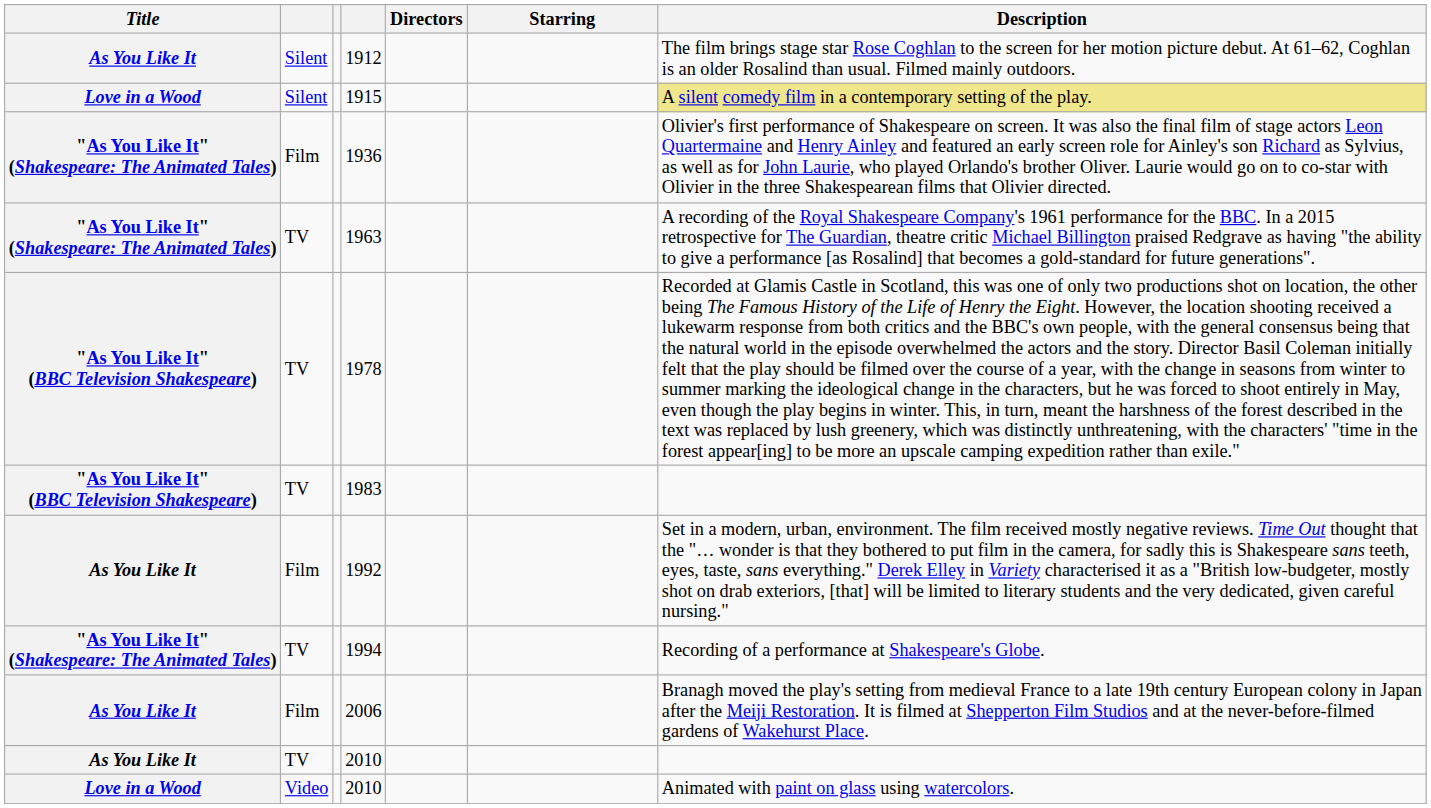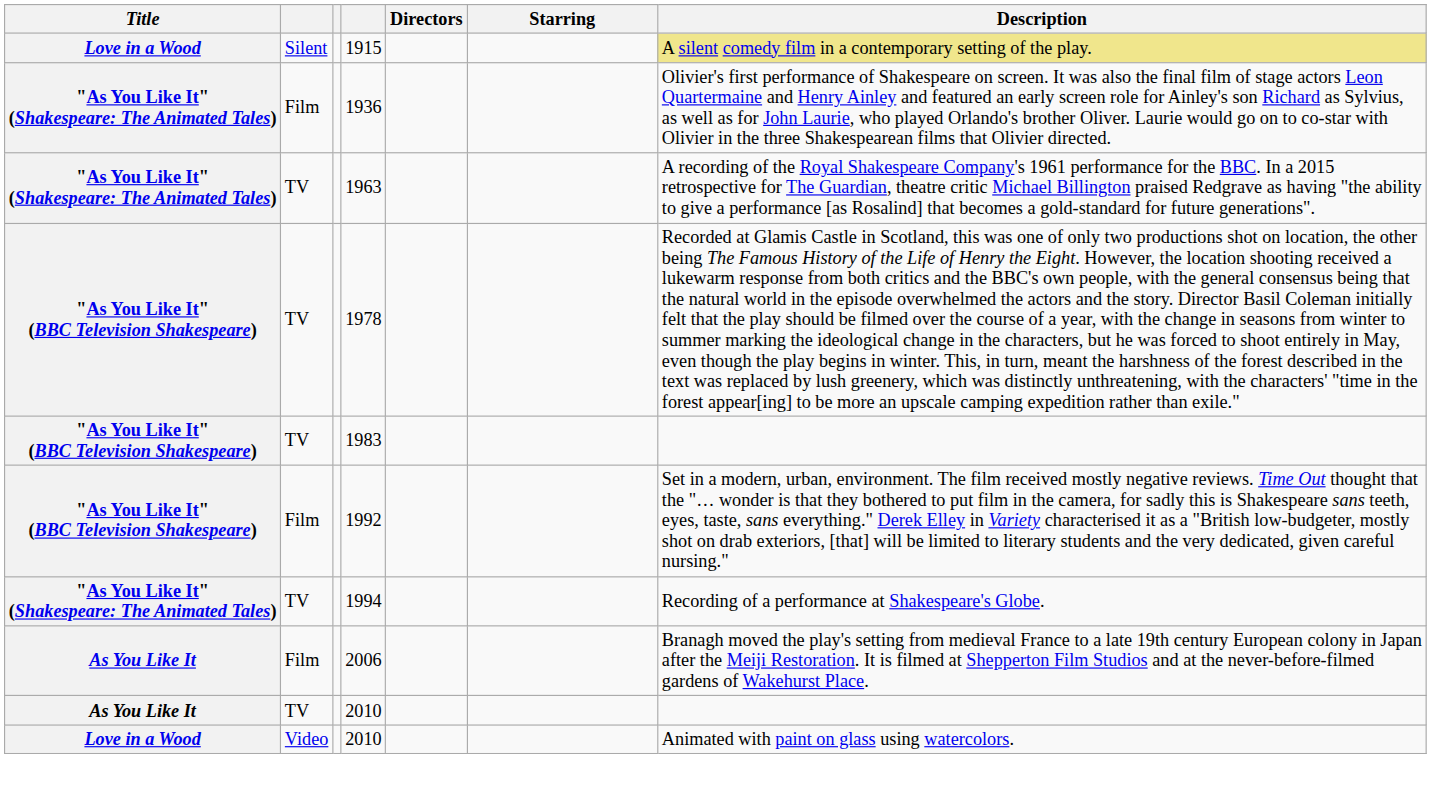 <table class="wikitable sortable">
 <tr>
 <th scope="col"><em>Title</em></th>
 <th scope="col"></th>
 <th scope="col"></th>
 <th scope="col"></th>
 <th scope="col" class="unsortable">Directors</th>
 <th scope="col" class="unsortable" style="min-width: 10em">Starring</th>
 <th scope="col" class="unsortable" style="min-width: 15em">Description</th>
-</tr>
-<tr>
-<th scope="row" style="white-space: nowrap"><em><a href='#'>As You Like It</a></em></th>
-<td><a href='#'>Silent</a></td>
-<td></td>
-<td>1912</td>
-<td></td>
-<td></td>
-<td>The film brings stage star <a href='#'>Rose Coghlan</a> to the screen for her motion picture debut. At 61–62, Coghlan is an older Rosalind than usual. Filmed mainly outdoors.</td>
 </tr>
 <tr>
 <th scope="row" style="white-space: nowrap"><em><a href='#'>Love in a Wood</a></em></th>
 <td><a href='#'>Silent</a></td>
 <td></td>
 <td>1915</td>
 <td></td>
 <td></td>
 <td style="background: khaki;">A <a href='#'>silent</a> <a href='#'>comedy film</a> in a contemporary setting of the play.</td>
 </tr>
 <tr>
 <th scope="row" style="white-space: nowrap">"<a href='#'>As You Like It</a>"<br>(<em><a href='#'>Shakespeare: The Animated Tales</a></em>)</th>
 <td>Film</td>
 <td></td>
 <td>1936</td>
 <td></td>
 <td></td>
 <td>Olivier's first performance of Shakespeare on screen. It was also the final film of stage actors <a href='#'>Leon Quartermaine</a> and <a href='#'>Henry Ainley</a> and featured an early screen role for Ainley's son <a href='#'>Richard</a> as Sylvius, as well as for <a href='#'>John Laurie</a>, who played Orlando's brother Oliver. Laurie would go on to co-star with Olivier in the three Shakespearean films that Olivier directed.</td>
 </tr>
 <tr>
 <th scope="row" style="white-space: nowrap">"<a href='#'>As You Like It</a>"<br>(<em><a href='#'>Shakespeare: The Animated Tales</a></em>)</th>
 <td>TV</td>
 <td></td>
 <td>1963</td>
 <td></td>
 <td></td>
 <td>A recording of the <a href='#'>Royal Shakespeare Company</a>'s 1961 performance for the <a href='#'>BBC</a>. In a 2015 retrospective for <a href='#'>The Guardian</a>, theatre critic <a href='#'>Michael Billington</a> praised Redgrave as having "the ability to give a performance [as Rosalind] that becomes a gold-standard for future generations".</td>
 </tr>
 <tr>
 <th scope="row" style="white-space: nowrap">"<a href='#'>As You Like It</a>"<br>(<em><a href='#'>BBC Television Shakespeare</a></em>)</th>
 <td>TV</td>
 <td></td>
 <td>1978</td>
 <td></td>
 <td></td>
 <td>Recorded at Glamis Castle in Scotland, this was one of only two productions shot on location, the other being <em>The Famous History of the Life of Henry the Eight</em>. However, the location shooting received a lukewarm response from both critics and the BBC's own people, with the general consensus being that the natural world in the episode overwhelmed the actors and the story. Director Basil Coleman initially felt that the play should be filmed over the course of a year, with the change in seasons from winter to summer marking the ideological change in the characters, but he was forced to shoot entirely in May, even though the play begins in winter. This, in turn, meant the harshness of the forest described in the text was replaced by lush greenery, which was distinctly unthreatening, with the characters' "time in the forest appear[ing] to be more an upscale camping expedition rather than exile."</td>
 </tr>
 <tr>
 <th scope="row" style="white-space: nowrap">"<a href='#'>As You Like It</a>"<br>(<em><a href='#'>BBC Television Shakespeare</a></em>)</th>
 <td>TV</td>
 <td></td>
 <td>1983</td>
 <td></td>
 <td></td>
 <td></td>
 </tr>
 <tr>
-<th scope="row" style="white-space: nowrap"><em>As You Like It</em></th>
+<th scope="row" style="white-space: nowrap">"<a href='#'>As You Like It</a>"<br>(<em><a href='#'>BBC Television Shakespeare</a></em>)</th>
 <td>Film</td>
 <td></td>
 <td>1992</td>
 <td></td>
 <td></td>
 <td>Set in a modern, urban, environment. The film received mostly negative reviews. <a href='#'><em>Time Out</em></a> thought that the "… wonder is that they bothered to put film in the camera, for sadly this is Shakespeare <em>sans</em> teeth, eyes, taste, <em>sans</em> everything." <a href='#'>Derek Elley</a> in <a href='#'><em>Variety</em></a> characterised it as a "British low-budgeter, mostly shot on drab exteriors, [that] will be limited to literary students and the very dedicated, given careful nursing."</td>
 </tr>
 <tr>
 <th scope="row" style="white-space: nowrap">"<a href='#'>As You Like It</a>"<br>(<em><a href='#'>Shakespeare: The Animated Tales</a></em>)</th>
 <td>TV</td>
 <td></td>
 <td>1994</td>
 <td></td>
 <td></td>
 <td>Recording of a performance at <a href='#'>Shakespeare's Globe</a>.</td>
 </tr>
 <tr>
 <th scope="row" style="white-space: nowrap"><em><a href='#'>As You Like It</a></em></th>
 <td>Film</td>
 <td></td>
 <td>2006</td>
 <td></td>
 <td></td>
 <td>Branagh moved the play's setting from medieval France to a late 19th century European colony in Japan after the <a href='#'>Meiji Restoration</a>. It is filmed at <a href='#'>Shepperton Film Studios</a> and at the never-before-filmed gardens of <a href='#'>Wakehurst Place</a>.</td>
 </tr>
 <tr>
 <th scope="row" style="white-space: nowrap"><em>As You Like It</em></th>
 <td>TV</td>
 <td></td>
 <td>2010</td>
 <td></td>
 <td></td>
 <td></td>
 </tr>
 <tr>
 <th scope="row" style="white-space: nowrap"><em><a href='#'>Love in a Wood</a></em></th>
 <td><a href='#'>Video</a></td>
 <td></td>
 <td>2010</td>
 <td></td>
 <td></td>
 <td>Animated with <a href='#'>paint on glass</a> using <a href='#'>watercolors</a>.</td>
 </tr>
 </table>
